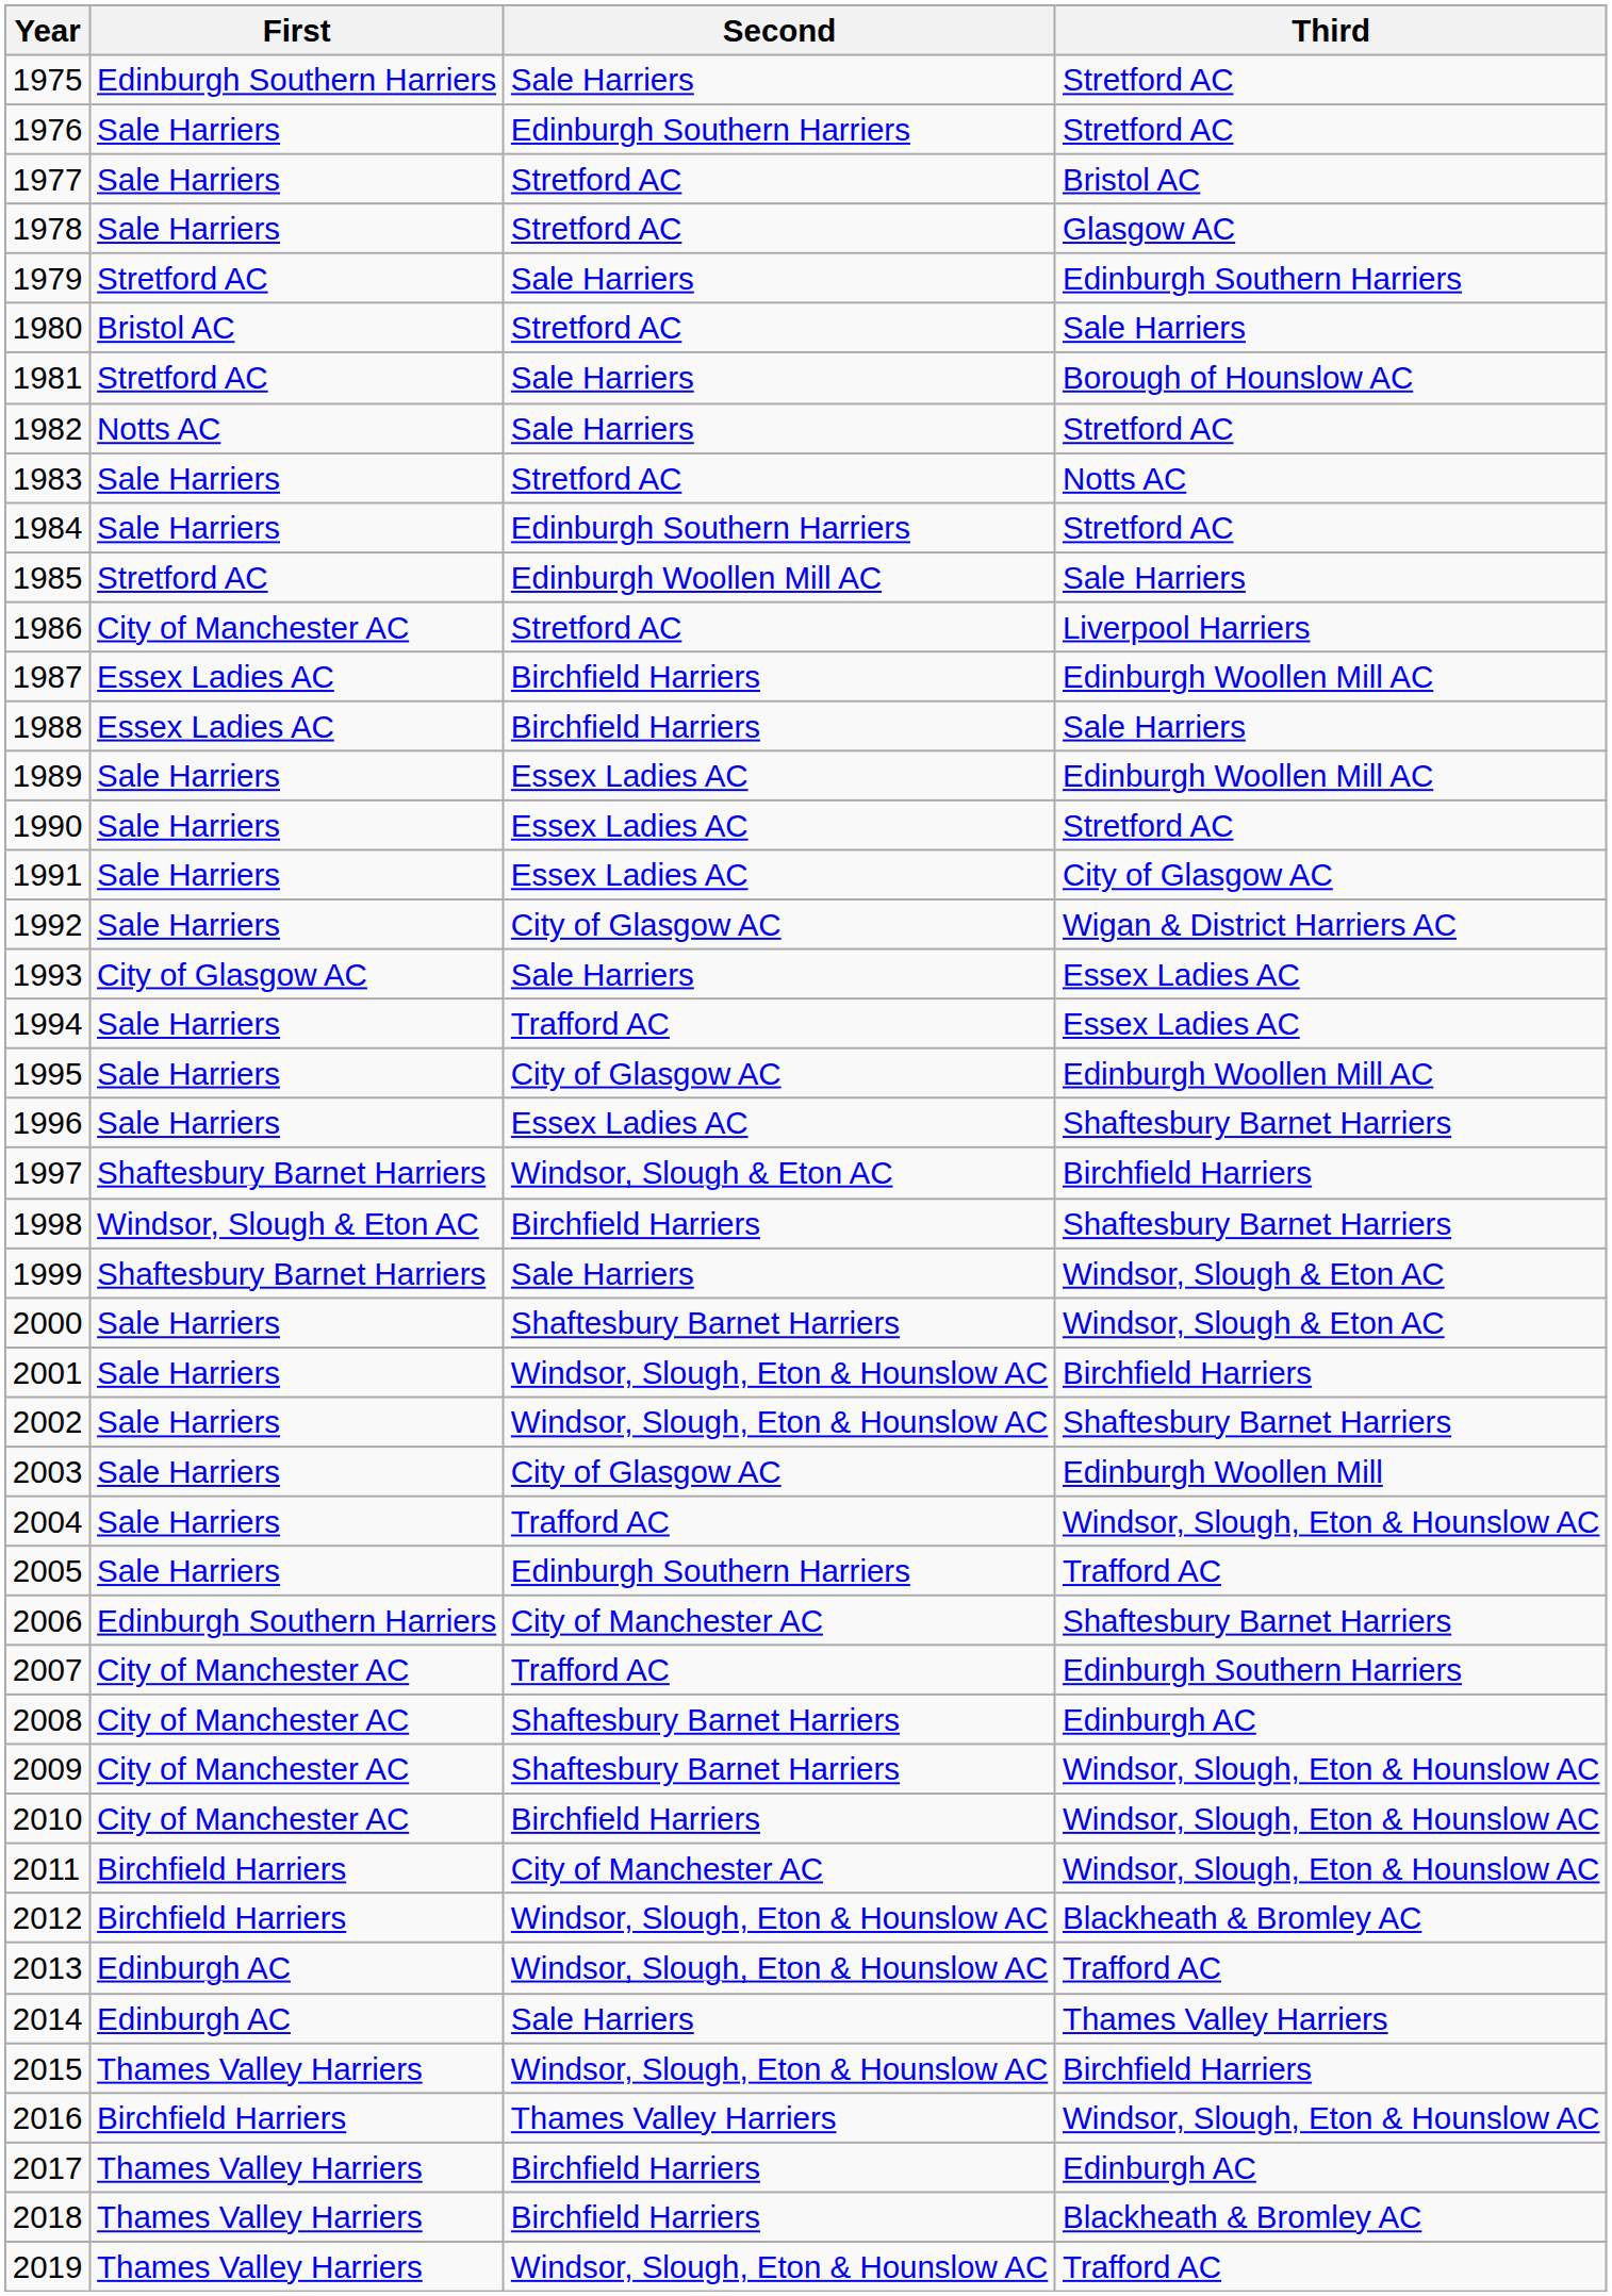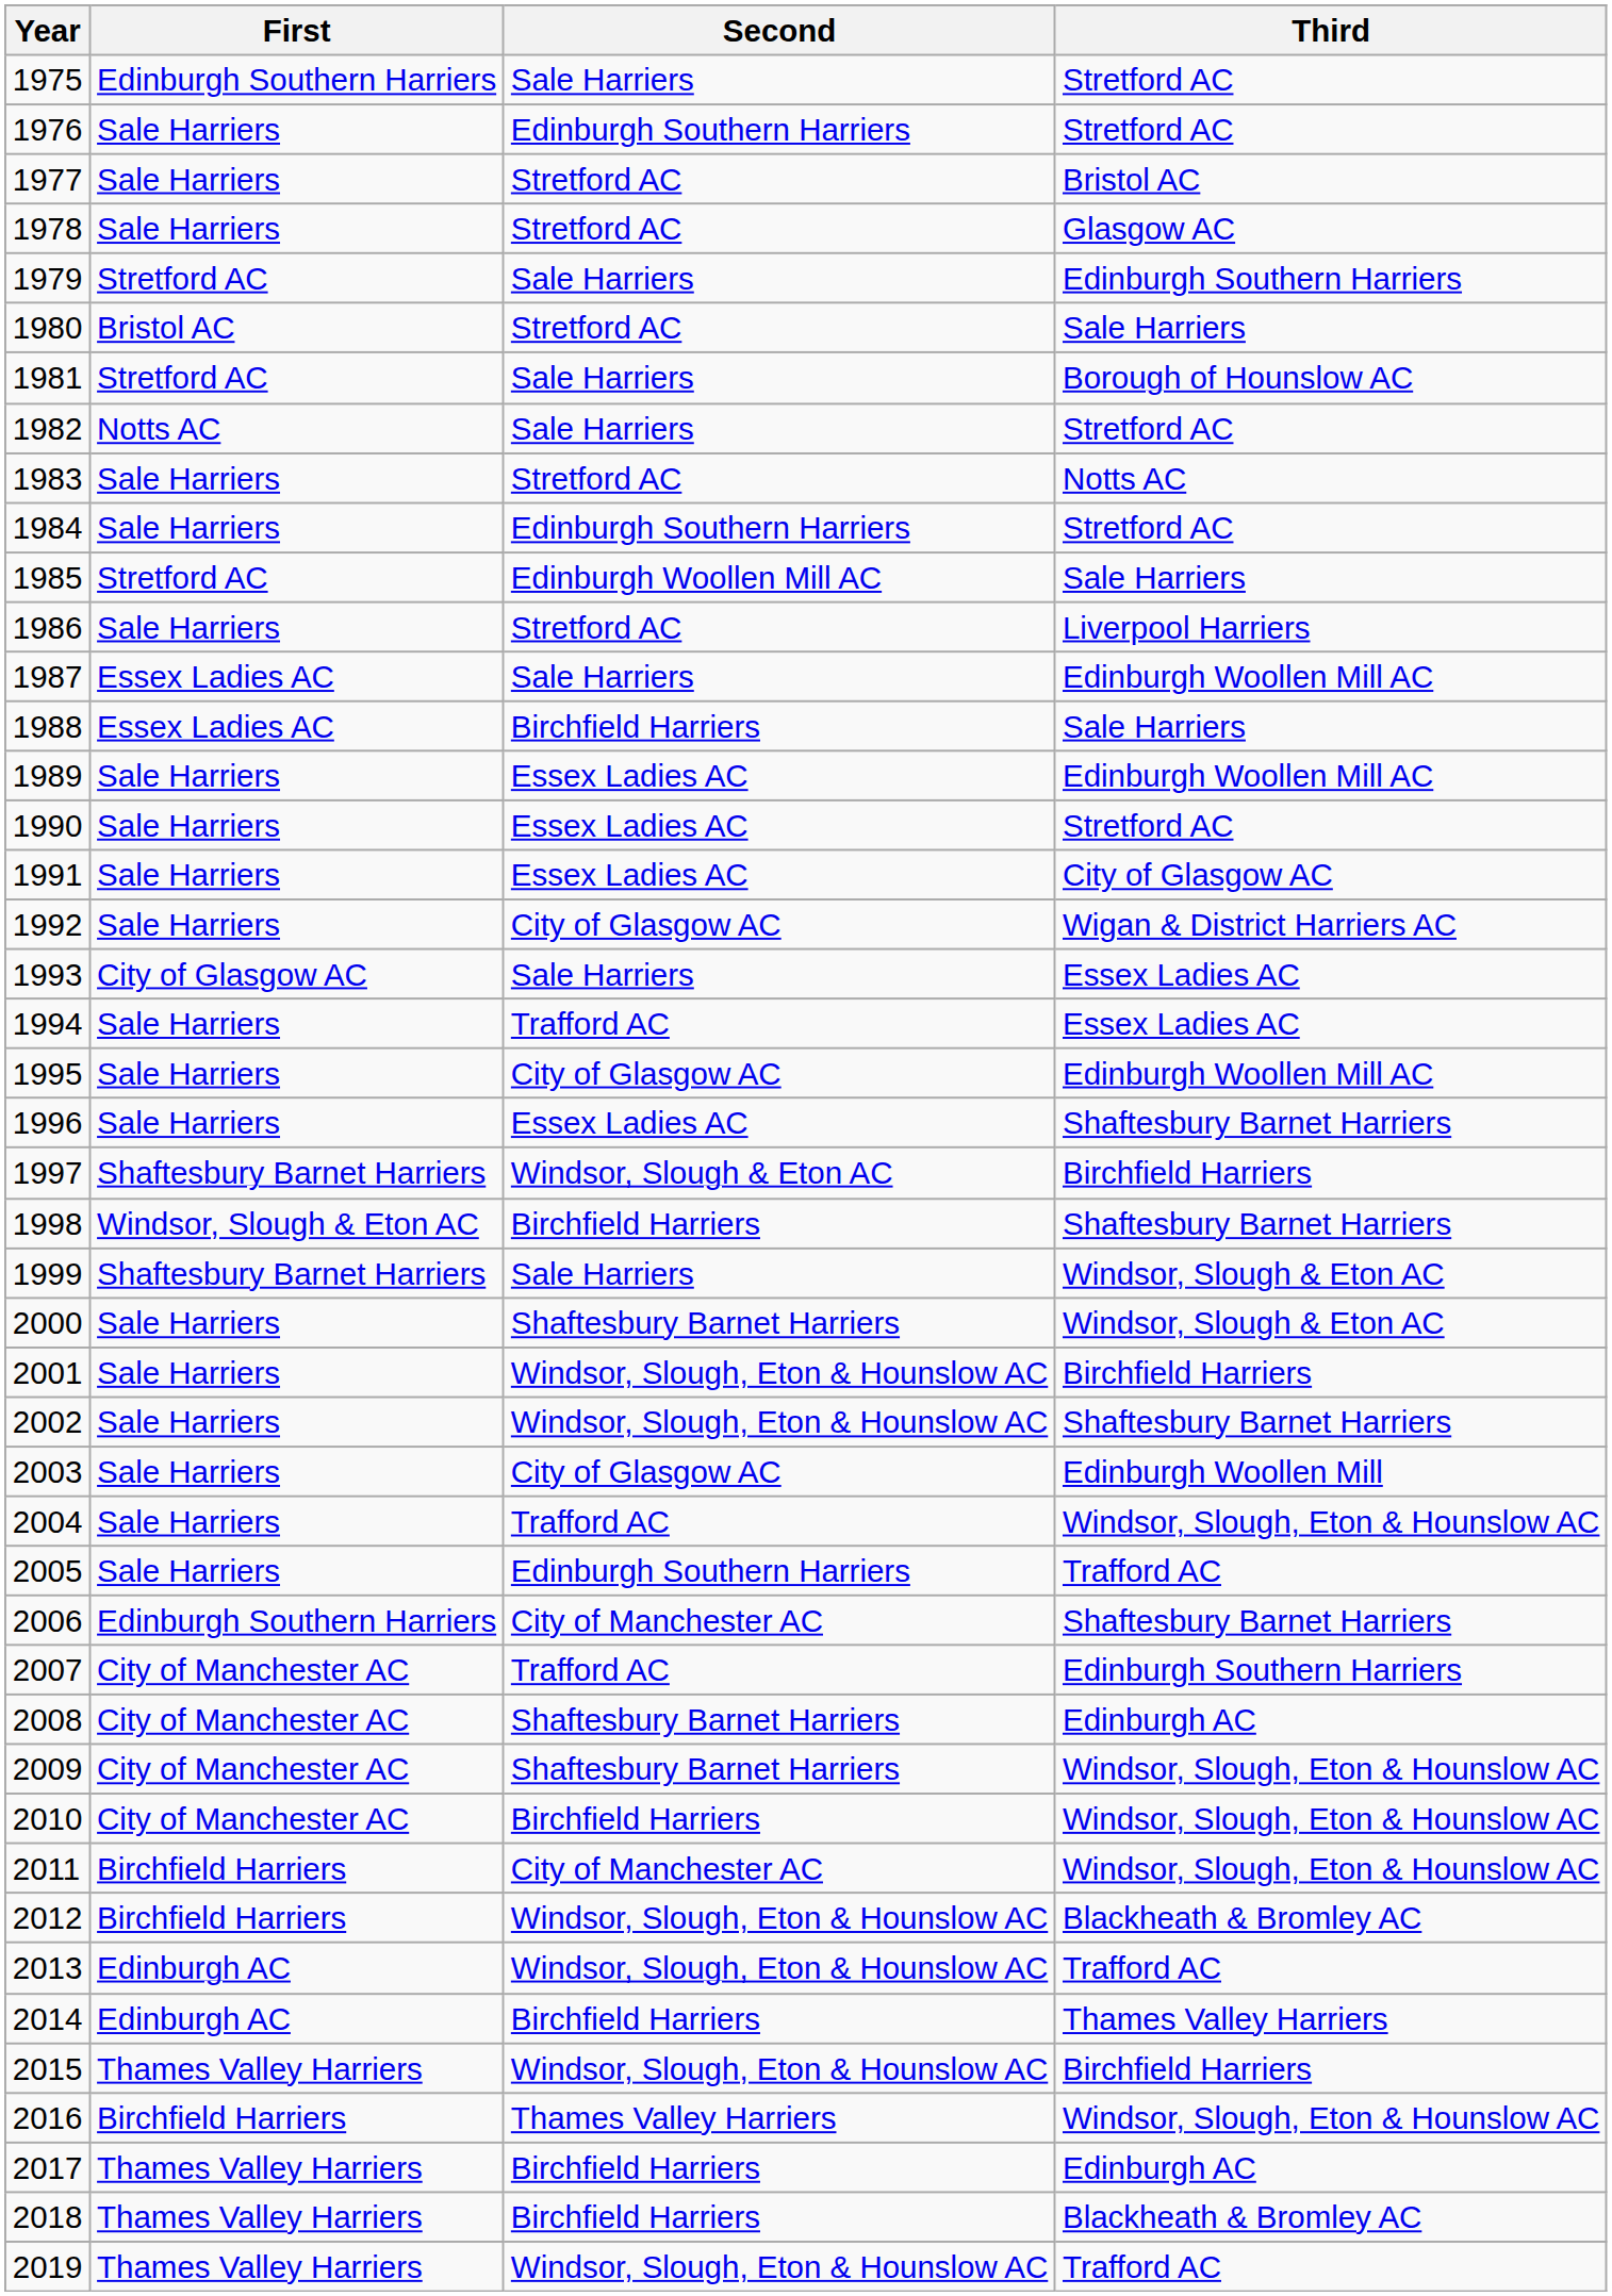 <table class="wikitable" style="font-size:95%;">
 <tr>
 <th>Year</th>
 <th>First</th>
 <th>Second</th>
 <th>Third</th>
 </tr>
 <tr>
 <td>1975</td>
 <td><a href='#'>Edinburgh Southern Harriers</a></td>
 <td><a href='#'>Sale Harriers</a></td>
 <td><a href='#'>Stretford AC</a></td>
 </tr>
 <tr>
 <td>1976</td>
 <td><a href='#'>Sale Harriers</a></td>
 <td><a href='#'>Edinburgh Southern Harriers</a></td>
 <td><a href='#'>Stretford AC</a></td>
 </tr>
 <tr>
 <td>1977</td>
 <td><a href='#'>Sale Harriers</a></td>
 <td><a href='#'>Stretford AC</a></td>
 <td><a href='#'>Bristol AC</a></td>
 </tr>
 <tr>
 <td>1978</td>
 <td><a href='#'>Sale Harriers</a></td>
 <td><a href='#'>Stretford AC</a></td>
 <td><a href='#'>Glasgow AC</a></td>
 </tr>
 <tr>
 <td>1979</td>
 <td><a href='#'>Stretford AC</a></td>
 <td><a href='#'>Sale Harriers</a></td>
 <td><a href='#'>Edinburgh Southern Harriers</a></td>
 </tr>
 <tr>
 <td>1980</td>
 <td><a href='#'>Bristol AC</a></td>
 <td><a href='#'>Stretford AC</a></td>
 <td><a href='#'>Sale Harriers</a></td>
 </tr>
 <tr>
 <td>1981</td>
 <td><a href='#'>Stretford AC</a></td>
 <td><a href='#'>Sale Harriers</a></td>
 <td><a href='#'>Borough of Hounslow AC</a></td>
 </tr>
 <tr>
 <td>1982</td>
 <td><a href='#'>Notts AC</a></td>
 <td><a href='#'>Sale Harriers</a></td>
 <td><a href='#'>Stretford AC</a></td>
 </tr>
 <tr>
 <td>1983</td>
 <td><a href='#'>Sale Harriers</a></td>
 <td><a href='#'>Stretford AC</a></td>
 <td><a href='#'>Notts AC</a></td>
 </tr>
 <tr>
 <td>1984</td>
 <td><a href='#'>Sale Harriers</a></td>
 <td><a href='#'>Edinburgh Southern Harriers</a></td>
 <td><a href='#'>Stretford AC</a></td>
 </tr>
 <tr>
 <td>1985</td>
 <td><a href='#'>Stretford AC</a></td>
 <td><a href='#'>Edinburgh Woollen Mill AC</a></td>
 <td><a href='#'>Sale Harriers</a></td>
 </tr>
 <tr>
 <td>1986</td>
-<td><a href='#'>City of Manchester AC</a></td>
+<td><a href='#'>Sale Harriers</a></td>
 <td><a href='#'>Stretford AC</a></td>
 <td><a href='#'>Liverpool Harriers</a></td>
 </tr>
 <tr>
 <td>1987</td>
 <td><a href='#'>Essex Ladies AC</a></td>
-<td><a href='#'>Birchfield Harriers</a></td>
+<td><a href='#'>Sale Harriers</a></td>
 <td><a href='#'>Edinburgh Woollen Mill AC</a></td>
 </tr>
 <tr>
 <td>1988</td>
 <td><a href='#'>Essex Ladies AC</a></td>
 <td><a href='#'>Birchfield Harriers</a></td>
 <td><a href='#'>Sale Harriers</a></td>
 </tr>
 <tr>
 <td>1989</td>
 <td><a href='#'>Sale Harriers</a></td>
 <td><a href='#'>Essex Ladies AC</a></td>
 <td><a href='#'>Edinburgh Woollen Mill AC</a></td>
 </tr>
 <tr>
 <td>1990</td>
 <td><a href='#'>Sale Harriers</a></td>
 <td><a href='#'>Essex Ladies AC</a></td>
 <td><a href='#'>Stretford AC</a></td>
 </tr>
 <tr>
 <td>1991</td>
 <td><a href='#'>Sale Harriers</a></td>
 <td><a href='#'>Essex Ladies AC</a></td>
 <td><a href='#'>City of Glasgow AC</a></td>
 </tr>
 <tr>
 <td>1992</td>
 <td><a href='#'>Sale Harriers</a></td>
 <td><a href='#'>City of Glasgow AC</a></td>
 <td><a href='#'>Wigan & District Harriers AC</a></td>
 </tr>
 <tr>
 <td>1993</td>
 <td><a href='#'>City of Glasgow AC</a></td>
 <td><a href='#'>Sale Harriers</a></td>
 <td><a href='#'>Essex Ladies AC</a></td>
 </tr>
 <tr>
 <td>1994</td>
 <td><a href='#'>Sale Harriers</a></td>
 <td><a href='#'>Trafford AC</a></td>
 <td><a href='#'>Essex Ladies AC</a></td>
 </tr>
 <tr>
 <td>1995</td>
 <td><a href='#'>Sale Harriers</a></td>
 <td><a href='#'>City of Glasgow AC</a></td>
 <td><a href='#'>Edinburgh Woollen Mill AC</a></td>
 </tr>
 <tr>
 <td>1996</td>
 <td><a href='#'>Sale Harriers</a></td>
 <td><a href='#'>Essex Ladies AC</a></td>
 <td><a href='#'>Shaftesbury Barnet Harriers</a></td>
 </tr>
 <tr>
 <td>1997</td>
 <td><a href='#'>Shaftesbury Barnet Harriers</a></td>
 <td><a href='#'>Windsor, Slough & Eton AC</a></td>
 <td><a href='#'>Birchfield Harriers</a></td>
 </tr>
 <tr>
 <td>1998</td>
 <td><a href='#'>Windsor, Slough & Eton AC</a></td>
 <td><a href='#'>Birchfield Harriers</a></td>
 <td><a href='#'>Shaftesbury Barnet Harriers</a></td>
 </tr>
 <tr>
 <td>1999</td>
 <td><a href='#'>Shaftesbury Barnet Harriers</a></td>
 <td><a href='#'>Sale Harriers</a></td>
 <td><a href='#'>Windsor, Slough & Eton AC</a></td>
 </tr>
 <tr>
 <td>2000</td>
 <td><a href='#'>Sale Harriers</a></td>
 <td><a href='#'>Shaftesbury Barnet Harriers</a></td>
 <td><a href='#'>Windsor, Slough & Eton AC</a></td>
 </tr>
 <tr>
 <td>2001</td>
 <td><a href='#'>Sale Harriers</a></td>
 <td><a href='#'>Windsor, Slough, Eton & Hounslow AC</a></td>
 <td><a href='#'>Birchfield Harriers</a></td>
 </tr>
 <tr>
 <td>2002</td>
 <td><a href='#'>Sale Harriers</a></td>
 <td><a href='#'>Windsor, Slough, Eton & Hounslow AC</a></td>
 <td><a href='#'>Shaftesbury Barnet Harriers</a></td>
 </tr>
 <tr>
 <td>2003</td>
 <td><a href='#'>Sale Harriers</a></td>
 <td><a href='#'>City of Glasgow AC</a></td>
 <td><a href='#'>Edinburgh Woollen Mill</a></td>
 </tr>
 <tr>
 <td>2004</td>
 <td><a href='#'>Sale Harriers</a></td>
 <td><a href='#'>Trafford AC</a></td>
 <td><a href='#'>Windsor, Slough, Eton & Hounslow AC</a></td>
 </tr>
 <tr>
 <td>2005</td>
 <td><a href='#'>Sale Harriers</a></td>
 <td><a href='#'>Edinburgh Southern Harriers</a></td>
 <td><a href='#'>Trafford AC</a></td>
 </tr>
 <tr>
 <td>2006</td>
 <td><a href='#'>Edinburgh Southern Harriers</a></td>
 <td><a href='#'>City of Manchester AC</a></td>
 <td><a href='#'>Shaftesbury Barnet Harriers</a></td>
 </tr>
 <tr>
 <td>2007</td>
 <td><a href='#'>City of Manchester AC</a></td>
 <td><a href='#'>Trafford AC</a></td>
 <td><a href='#'>Edinburgh Southern Harriers</a></td>
 </tr>
 <tr>
 <td>2008</td>
 <td><a href='#'>City of Manchester AC</a></td>
 <td><a href='#'>Shaftesbury Barnet Harriers</a></td>
 <td><a href='#'>Edinburgh AC</a></td>
 </tr>
 <tr>
 <td>2009</td>
 <td><a href='#'>City of Manchester AC</a></td>
 <td><a href='#'>Shaftesbury Barnet Harriers</a></td>
 <td><a href='#'>Windsor, Slough, Eton & Hounslow AC</a></td>
 </tr>
 <tr>
 <td>2010 </td>
 <td><a href='#'>City of Manchester AC</a></td>
 <td><a href='#'>Birchfield Harriers</a></td>
 <td><a href='#'>Windsor, Slough, Eton & Hounslow AC</a></td>
 </tr>
 <tr>
 <td>2011   </td>
 <td><a href='#'>Birchfield Harriers</a></td>
 <td><a href='#'>City of Manchester AC</a></td>
 <td><a href='#'>Windsor, Slough, Eton & Hounslow AC</a></td>
 </tr>
 <tr>
 <td>2012   </td>
 <td><a href='#'>Birchfield Harriers</a></td>
 <td><a href='#'>Windsor, Slough, Eton & Hounslow AC</a></td>
 <td><a href='#'>Blackheath & Bromley AC</a></td>
 </tr>
 <tr>
 <td>2013</td>
 <td><a href='#'>Edinburgh AC</a></td>
 <td><a href='#'>Windsor, Slough, Eton & Hounslow AC</a></td>
 <td><a href='#'>Trafford AC</a></td>
 </tr>
 <tr>
 <td>2014</td>
 <td><a href='#'>Edinburgh AC</a></td>
-<td><a href='#'>Sale Harriers</a></td>
+<td><a href='#'>Birchfield Harriers</a></td>
 <td><a href='#'>Thames Valley Harriers</a></td>
 </tr>
 <tr>
 <td>2015</td>
 <td><a href='#'>Thames Valley Harriers</a></td>
 <td><a href='#'>Windsor, Slough, Eton & Hounslow AC</a></td>
 <td><a href='#'>Birchfield Harriers</a></td>
 </tr>
 <tr>
 <td>2016</td>
 <td><a href='#'>Birchfield Harriers</a></td>
 <td><a href='#'>Thames Valley Harriers</a></td>
 <td><a href='#'>Windsor, Slough, Eton & Hounslow AC</a></td>
 </tr>
 <tr>
 <td>2017</td>
 <td><a href='#'>Thames Valley Harriers</a></td>
 <td><a href='#'>Birchfield Harriers</a></td>
 <td><a href='#'>Edinburgh AC</a></td>
 </tr>
 <tr>
 <td>2018</td>
 <td><a href='#'>Thames Valley Harriers</a></td>
 <td><a href='#'>Birchfield Harriers</a></td>
 <td><a href='#'>Blackheath & Bromley AC</a></td>
 </tr>
 <tr>
 <td>2019</td>
 <td><a href='#'>Thames Valley Harriers</a></td>
 <td><a href='#'>Windsor, Slough, Eton & Hounslow AC</a></td>
 <td><a href='#'>Trafford AC</a></td>
 </tr>
 </table>
